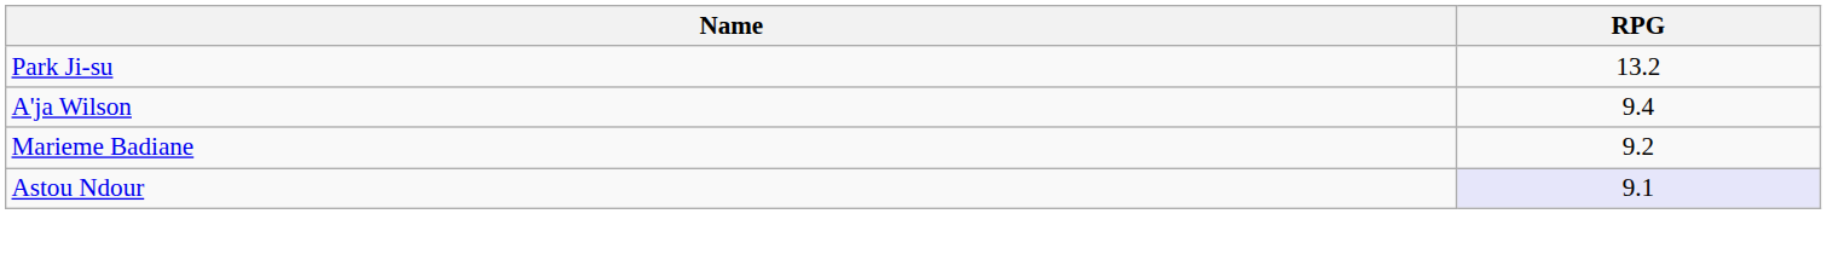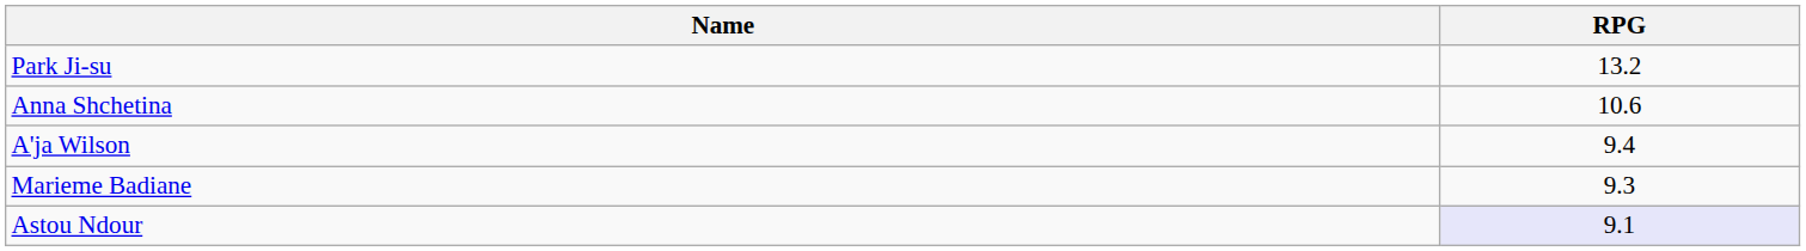 <table class=wikitable width="90%">
 <tr>
 <th width="80%">Name</th>
 <th width="20%">RPG</th>
 </tr>
 <tr>
 <td> <a href='#'>Park Ji-su</a></td>
 <td align=center>13.2</td>
 </tr>
 <tr>
+<td> <a href='#'>Anna Shchetina</a></td>
+<td align=center>10.6</td>
+</tr>
+<tr>
 <td> <a href='#'>A'ja Wilson</a></td>
 <td align=center>9.4</td>
 </tr>
 <tr>
 <td> <a href='#'>Marieme Badiane</a></td>
-<td align=center>9.2</td>
+<td align=center>9.3</td>
 </tr>
 <tr>
 <td> <a href='#'>Astou Ndour</a></td>
 <td align=center style="background: lavender;">9.1</td>
 </tr>
 </table>
